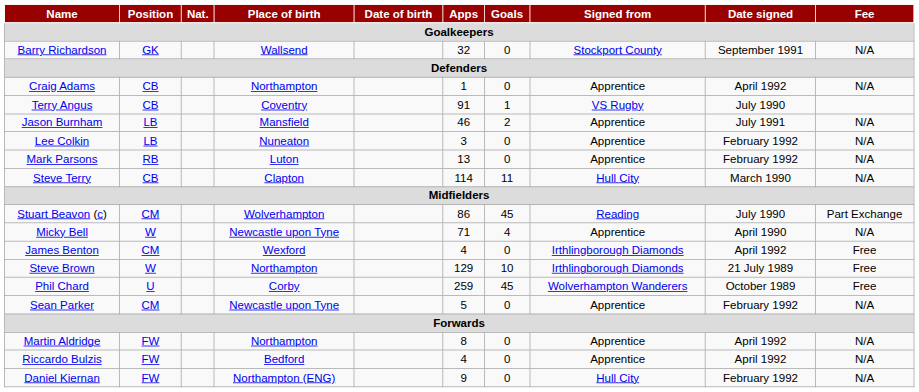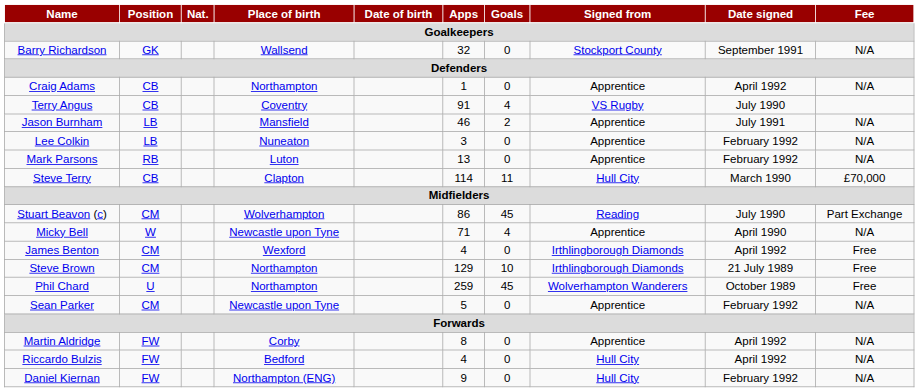 <table class="wikitable" style="text-align:center; font-size:90%; width:90%;">
 <tr>
 <th style="background:#900; color:white; border:1px solid #FFF; text-align:center;">Name</th>
 <th style="background:#900; color:white; border:1px solid #FFF; text-align:center;">Position</th>
 <th style="background:#900; color:white; border:1px solid #FFF; text-align:center;">Nat.</th>
 <th style="background:#900; color:white; border:1px solid #FFF; text-align:center;">Place of birth</th>
 <th style="background:#900; color:white; border:1px solid #FFF; text-align:center;">Date of birth</th>
 <th style="background:#900; color:white; border:1px solid #FFF; text-align:center;">Apps</th>
 <th style="background:#900; color:white; border:1px solid #FFF; text-align:center;">Goals</th>
 <th style="background:#900; color:white; border:1px solid #FFF; text-align:center;">Signed from</th>
 <th style="background:#900; color:white; border:1px solid #FFF; text-align:center;">Date signed</th>
 <th style="background:#900; color:white; border:1px solid #FFF; text-align:center;">Fee</th>
 </tr>
 <tr>
 <th colspan="12" style="background:#dcdcdc; text-align:center;">Goalkeepers</th>
 </tr>
 <tr>
 <td><a href='#'>Barry Richardson</a></td>
 <td><a href='#'>GK</a></td>
 <td></td>
 <td><a href='#'>Wallsend</a></td>
 <td></td>
 <td>32</td>
 <td>0</td>
 <td><a href='#'>Stockport County</a></td>
 <td>September 1991</td>
 <td>N/A</td>
 </tr>
 <tr>
 <th colspan="12" style="background:#dcdcdc; text-align:center;">Defenders</th>
 </tr>
 <tr>
 <td><a href='#'>Craig Adams</a></td>
 <td><a href='#'>CB</a></td>
 <td></td>
 <td><a href='#'>Northampton</a></td>
 <td></td>
 <td>1</td>
 <td>0</td>
 <td>Apprentice</td>
 <td>April 1992</td>
 <td>N/A</td>
 </tr>
 <tr>
 <td><a href='#'>Terry Angus</a></td>
 <td><a href='#'>CB</a></td>
 <td></td>
 <td><a href='#'>Coventry</a></td>
 <td></td>
 <td>91</td>
-<td>1</td>
+<td>4</td>
 <td><a href='#'>VS Rugby</a></td>
 <td>July 1990</td>
 <td></td>
 </tr>
 <tr>
 <td><a href='#'>Jason Burnham</a></td>
 <td><a href='#'>LB</a></td>
 <td></td>
 <td><a href='#'>Mansfield</a></td>
 <td></td>
 <td>46</td>
 <td>2</td>
 <td>Apprentice</td>
 <td>July 1991</td>
 <td>N/A</td>
 </tr>
 <tr>
 <td><a href='#'>Lee Colkin</a></td>
 <td><a href='#'>LB</a></td>
 <td></td>
 <td><a href='#'>Nuneaton</a></td>
 <td></td>
 <td>3</td>
 <td>0</td>
 <td>Apprentice</td>
 <td>February 1992</td>
 <td>N/A</td>
 </tr>
 <tr>
 <td><a href='#'>Mark Parsons</a></td>
 <td><a href='#'>RB</a></td>
 <td></td>
 <td><a href='#'>Luton</a></td>
 <td></td>
 <td>13</td>
 <td>0</td>
 <td>Apprentice</td>
 <td>February 1992</td>
 <td>N/A</td>
 </tr>
 <tr>
 <td><a href='#'>Steve Terry</a></td>
 <td><a href='#'>CB</a></td>
 <td></td>
 <td><a href='#'>Clapton</a></td>
 <td></td>
 <td>114</td>
 <td>11</td>
 <td><a href='#'>Hull City</a></td>
 <td>March 1990</td>
-<td>N/A</td>
+<td>£70,000</td>
 </tr>
 <tr>
 <th colspan="12" style="background:#dcdcdc; text-align:center;">Midfielders</th>
 </tr>
 <tr>
 <td><a href='#'>Stuart Beavon</a> (<a href='#'>c</a>)</td>
 <td><a href='#'>CM</a></td>
 <td></td>
 <td><a href='#'>Wolverhampton</a></td>
 <td></td>
 <td>86</td>
 <td>45</td>
 <td><a href='#'>Reading</a></td>
 <td>July 1990</td>
 <td>Part Exchange</td>
 </tr>
 <tr>
 <td><a href='#'>Micky Bell</a></td>
 <td><a href='#'>W</a></td>
 <td></td>
 <td><a href='#'>Newcastle upon Tyne</a></td>
 <td></td>
 <td>71</td>
 <td>4</td>
 <td>Apprentice</td>
 <td>April 1990</td>
 <td>N/A</td>
 </tr>
 <tr>
 <td><a href='#'>James Benton</a></td>
 <td><a href='#'>CM</a></td>
 <td></td>
 <td><a href='#'>Wexford</a></td>
 <td></td>
 <td>4</td>
 <td>0</td>
 <td><a href='#'>Irthlingborough Diamonds</a></td>
 <td>April 1992</td>
 <td>Free</td>
 </tr>
 <tr>
 <td><a href='#'>Steve Brown</a></td>
-<td><a href='#'>W</a></td>
+<td><a href='#'>CM</a></td>
 <td></td>
 <td><a href='#'>Northampton</a></td>
 <td></td>
 <td>129</td>
 <td>10</td>
 <td><a href='#'>Irthlingborough Diamonds</a></td>
 <td>21 July 1989</td>
 <td>Free</td>
 </tr>
 <tr>
 <td><a href='#'>Phil Chard</a></td>
 <td><a href='#'>U</a></td>
 <td></td>
-<td><a href='#'>Corby</a></td>
+<td><a href='#'>Northampton</a></td>
 <td></td>
 <td>259</td>
 <td>45</td>
 <td><a href='#'>Wolverhampton Wanderers</a></td>
 <td>October 1989</td>
 <td>Free</td>
 </tr>
 <tr>
 <td><a href='#'>Sean Parker</a></td>
 <td><a href='#'>CM</a></td>
 <td></td>
 <td><a href='#'>Newcastle upon Tyne</a></td>
 <td></td>
 <td>5</td>
 <td>0</td>
 <td>Apprentice</td>
 <td>February 1992</td>
 <td>N/A</td>
 </tr>
 <tr>
 <th colspan="12" style="background:#dcdcdc; text-align:center;">Forwards</th>
 </tr>
 <tr>
 <td><a href='#'>Martin Aldridge</a></td>
 <td><a href='#'>FW</a></td>
 <td></td>
-<td><a href='#'>Northampton</a></td>
+<td><a href='#'>Corby</a></td>
 <td></td>
 <td>8</td>
 <td>0</td>
 <td>Apprentice</td>
 <td>April 1992</td>
 <td>N/A</td>
 </tr>
 <tr>
 <td><a href='#'>Riccardo Bulzis</a></td>
 <td><a href='#'>FW</a></td>
 <td></td>
 <td><a href='#'>Bedford</a></td>
 <td></td>
 <td>4</td>
 <td>0</td>
-<td>Apprentice</td>
+<td><a href='#'>Hull City</a></td>
 <td>April 1992</td>
 <td>N/A</td>
 </tr>
 <tr>
 <td><a href='#'>Daniel Kiernan</a></td>
 <td><a href='#'>FW</a></td>
 <td></td>
 <td><a href='#'>Northampton (ENG)</a></td>
 <td></td>
 <td>9</td>
 <td>0</td>
 <td><a href='#'>Hull City</a></td>
 <td>February 1992</td>
 <td>N/A</td>
 </tr>
 </table>
